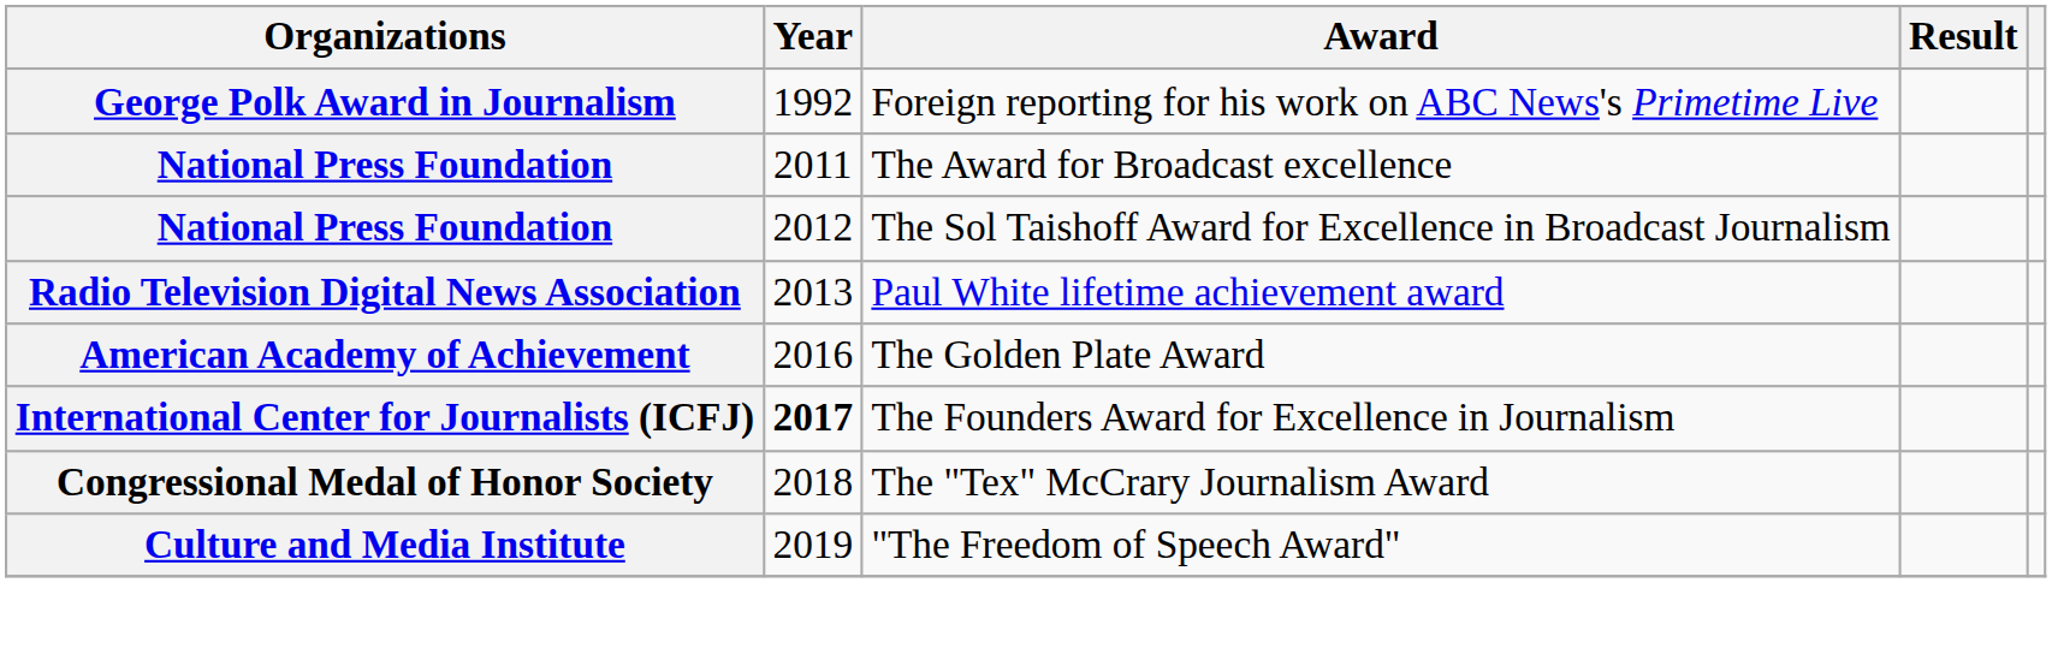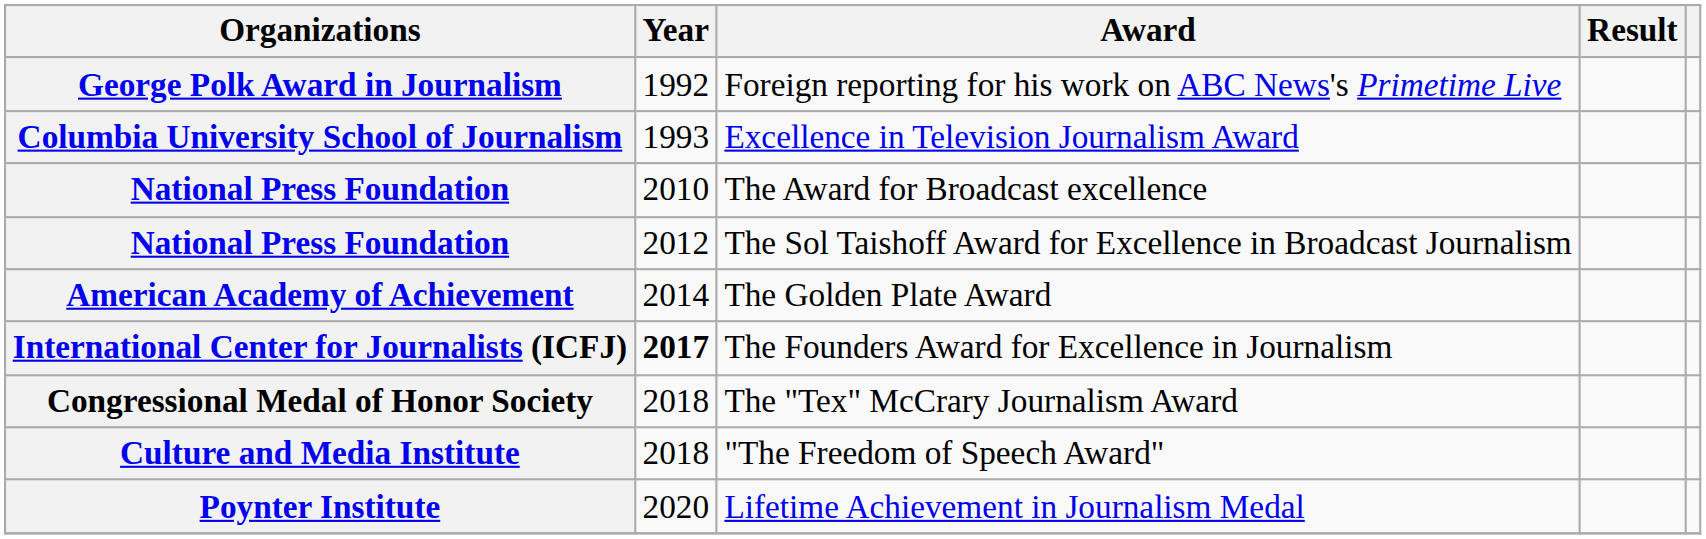 <table class= "wikitable plainrowheaders sortable">
 <tr>
 <th>Organizations</th>
 <th scope="col">Year</th>
 <th scope="col">Award</th>
 <th scope="col">Result</th>
 <th scope="col" class="unsortable"></th>
 </tr>
 <tr>
 <th scope="row" rowspan="1"><a href='#'>George Polk Award in Journalism</a></th>
 <td style="text-align:center;">1992</td>
 <td>Foreign reporting for his work on <a href='#'>ABC News</a>'s <em><a href='#'>Primetime Live</a></em></td>
 <td></td>
 <td></td>
 </tr>
 <tr>
+<th scope="row" rowspan="1"><a href='#'>Columbia University School of Journalism</a></th>
+<td style="text-align:center;">1993</td>
+<td><a href='#'>Excellence in Television Journalism Award</a></td>
+<td></td>
+<td></td>
+</tr>
+<tr>
 <th scope="row" rowspan="1"><a href='#'>National Press Foundation</a></th>
-<td style="text-align:center;">2011</td>
+<td style="text-align:center;">2010</td>
 <td>The Award for Broadcast excellence</td>
 <td></td>
 <td></td>
 </tr>
 <tr>
 <th scope="row" rowspan="1"><a href='#'>National Press Foundation</a></th>
 <td style="text-align:center;">2012</td>
 <td>The Sol Taishoff Award for Excellence in Broadcast Journalism</td>
 <td></td>
 <td></td>
 </tr>
 <tr>
-<th scope="row" rowspan="1"><a href='#'>Radio Television Digital News Association</a></th>
-<td style="text-align:center;">2013</td>
-<td><a href='#'>Paul White lifetime achievement award</a></td>
-<td></td>
-<td></td>
-</tr>
-<tr>
 <th scope="row" rowspan="1"><a href='#'>American Academy of Achievement</a></th>
-<td style="text-align:center;">2016</td>
+<td style="text-align:center;">2014</td>
 <td>The Golden Plate Award</td>
 <td></td>
 <td></td>
 </tr>
 <tr>
 <th scope="row" rowspan="1"><a href='#'>International Center for Journalists</a> (ICFJ)</th>
 <td style="text-align:center;"><strong>2017</strong></td>
 <td>The Founders Award for Excellence in Journalism</td>
 <td></td>
 <td></td>
 </tr>
 <tr>
 <th scope="row" rowspan="1">Congressional Medal of Honor Society</th>
 <td style="text-align:center;">2018</td>
 <td>The "Tex" McCrary Journalism Award</td>
 <td></td>
 <td></td>
 </tr>
 <tr>
 <th scope="row" rowspan="1"><a href='#'>Culture and Media Institute</a></th>
-<td style="text-align:center;">2019</td>
+<td style="text-align:center;">2018</td>
 <td>"The Freedom of Speech Award"</td>
+<td></td>
+<td></td>
+</tr>
+<tr>
+<th scope="row" rowspan="1"><a href='#'>Poynter Institute</a></th>
+<td style="text-align:center;">2020</td>
+<td><a href='#'>Lifetime Achievement in Journalism Medal</a></td>
 <td></td>
 <td></td>
 </tr>
 <tr>
 </tr>
 </table>
